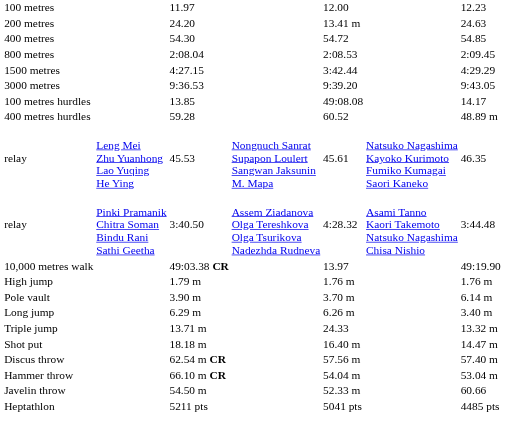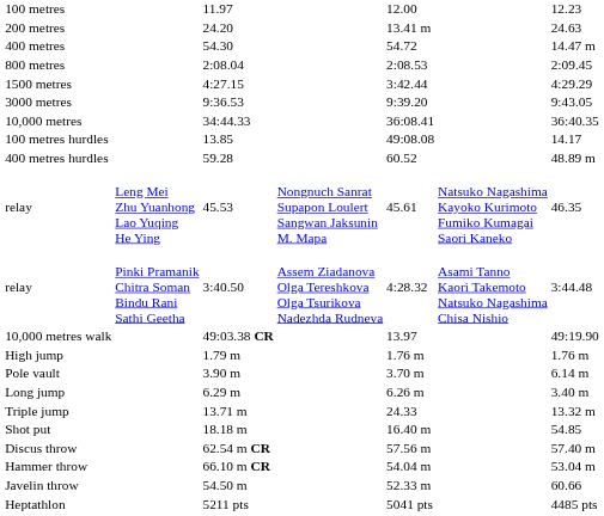 <table>
 <tr>
 <td>100 metres</td>
 <td></td>
 <td>11.97</td>
 <td></td>
 <td>12.00</td>
 <td></td>
 <td>12.23</td>
 </tr>
 <tr>
 <td>200 metres</td>
 <td></td>
 <td>24.20</td>
 <td></td>
 <td>13.41 m</td>
 <td></td>
 <td>24.63</td>
 </tr>
 <tr>
 <td>400 metres</td>
 <td></td>
 <td>54.30</td>
 <td></td>
 <td>54.72</td>
 <td></td>
-<td>54.85</td>
+<td>14.47 m</td>
 </tr>
 <tr>
 <td>800 metres</td>
 <td></td>
 <td>2:08.04</td>
 <td></td>
 <td>2:08.53</td>
 <td></td>
 <td>2:09.45</td>
 </tr>
 <tr>
 <td>1500 metres</td>
 <td></td>
 <td>4:27.15</td>
 <td></td>
 <td>3:42.44</td>
 <td></td>
 <td>4:29.29</td>
 </tr>
 <tr>
 <td>3000 metres</td>
 <td></td>
 <td>9:36.53</td>
 <td></td>
 <td>9:39.20</td>
 <td></td>
 <td>9:43.05</td>
+</tr>
+<tr>
+<td>10,000 metres</td>
+<td></td>
+<td>34:44.33</td>
+<td></td>
+<td>36:08.41</td>
+<td></td>
+<td>36:40.35</td>
 </tr>
 <tr>
 <td>100 metres hurdles</td>
 <td></td>
 <td>13.85</td>
 <td></td>
 <td>49:08.08</td>
 <td></td>
 <td>14.17</td>
 </tr>
 <tr>
 <td>400 metres hurdles</td>
 <td></td>
 <td>59.28</td>
 <td></td>
 <td>60.52</td>
 <td></td>
 <td>48.89 m</td>
 </tr>
 <tr>
 <td> relay</td>
 <td><br><a href='#'>Leng Mei</a><br><a href='#'>Zhu Yuanhong</a><br><a href='#'>Lao Yuqing</a><br><a href='#'>He Ying</a></td>
 <td>45.53</td>
 <td><br><a href='#'>Nongnuch Sanrat</a><br><a href='#'>Supapon Loulert</a><br><a href='#'>Sangwan Jaksunin</a><br><a href='#'>M. Mapa</a></td>
 <td>45.61</td>
 <td><br><a href='#'>Natsuko Nagashima</a><br><a href='#'>Kayoko Kurimoto</a><br><a href='#'>Fumiko Kumagai</a><br><a href='#'>Saori Kaneko</a></td>
 <td>46.35</td>
 </tr>
 <tr>
 <td> relay</td>
 <td><br><a href='#'>Pinki Pramanik</a><br><a href='#'>Chitra Soman</a><br><a href='#'>Bindu Rani</a><br><a href='#'>Sathi Geetha</a></td>
 <td>3:40.50</td>
 <td><br><a href='#'>Assem Ziadanova</a><br><a href='#'>Olga Tereshkova</a><br><a href='#'>Olga Tsurikova</a><br><a href='#'>Nadezhda Rudneva</a></td>
 <td>4:28.32</td>
 <td><br><a href='#'>Asami Tanno</a><br><a href='#'>Kaori Takemoto</a><br><a href='#'>Natsuko Nagashima</a><br><a href='#'>Chisa Nishio</a></td>
 <td>3:44.48</td>
 </tr>
 <tr>
 <td>10,000 metres walk</td>
 <td></td>
 <td>49:03.38 <strong>CR</strong></td>
 <td></td>
 <td>13.97</td>
 <td></td>
 <td>49:19.90</td>
 </tr>
 <tr>
 <td>High jump</td>
 <td></td>
 <td>1.79 m</td>
 <td></td>
 <td>1.76 m</td>
 <td></td>
 <td>1.76 m</td>
 </tr>
 <tr>
 <td>Pole vault</td>
 <td></td>
 <td>3.90 m</td>
 <td></td>
 <td>3.70 m</td>
 <td></td>
 <td>6.14 m</td>
 </tr>
 <tr>
 <td>Long jump</td>
 <td></td>
 <td>6.29 m</td>
 <td></td>
 <td>6.26 m</td>
 <td></td>
 <td>3.40 m</td>
 </tr>
 <tr>
 <td>Triple jump</td>
 <td></td>
 <td>13.71 m</td>
 <td></td>
 <td>24.33</td>
 <td></td>
 <td>13.32 m</td>
 </tr>
 <tr>
 <td>Shot put</td>
 <td></td>
 <td>18.18 m</td>
 <td></td>
 <td>16.40 m</td>
 <td></td>
-<td>14.47 m</td>
+<td>54.85</td>
 </tr>
 <tr>
 <td>Discus throw</td>
 <td></td>
 <td>62.54 m <strong>CR</strong></td>
 <td></td>
 <td>57.56 m</td>
 <td></td>
 <td>57.40 m</td>
 </tr>
 <tr>
 <td>Hammer throw</td>
 <td></td>
 <td>66.10 m <strong>CR</strong></td>
 <td></td>
 <td>54.04 m</td>
 <td></td>
 <td>53.04 m</td>
 </tr>
 <tr>
 <td>Javelin throw</td>
 <td></td>
 <td>54.50 m</td>
 <td></td>
 <td>52.33 m</td>
 <td></td>
 <td>60.66</td>
 </tr>
 <tr>
 <td>Heptathlon</td>
 <td></td>
 <td>5211 pts</td>
 <td></td>
 <td>5041 pts</td>
 <td></td>
 <td>4485 pts</td>
 </tr>
 </table>
